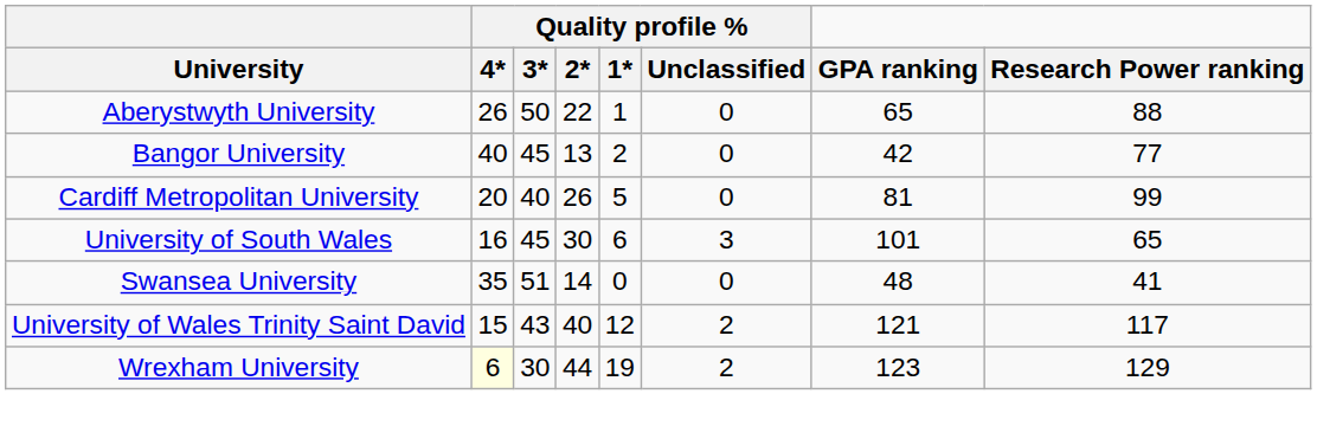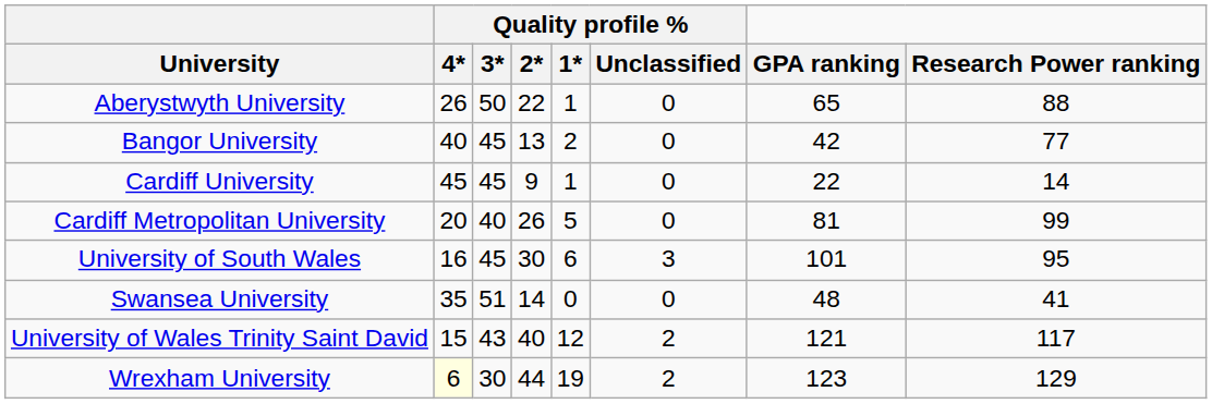 <table class="wikitable sortable plainrowheaders" style="text-align:center;">
 <tr>
 <th colspan="1" rowspan="1" style="border: none;"></th>
 <th colspan="5">Quality profile %</th>
 </tr>
 <tr>
 <th>University</th>
 <th>4*</th>
 <th>3*</th>
 <th>2*</th>
 <th>1*</th>
 <th>Unclassified</th>
 <th>GPA ranking</th>
 <th>Research Power ranking</th>
 </tr>
 <tr>
 <td><a href='#'>Aberystwyth University</a></td>
 <td>26</td>
 <td>50</td>
 <td>22</td>
 <td>1</td>
 <td>0</td>
 <td>65</td>
 <td>88</td>
 </tr>
 <tr>
 <td><a href='#'>Bangor University</a></td>
 <td>40</td>
 <td>45</td>
 <td>13</td>
 <td>2</td>
 <td>0</td>
 <td>42</td>
 <td>77</td>
 </tr>
 <tr>
+<td><a href='#'>Cardiff University</a></td>
+<td>45</td>
+<td>45</td>
+<td>9</td>
+<td>1</td>
+<td>0</td>
+<td>22</td>
+<td>14</td>
+</tr>
+<tr>
 <td><a href='#'>Cardiff Metropolitan University</a></td>
 <td>20</td>
 <td>40</td>
 <td>26</td>
 <td>5</td>
 <td>0</td>
 <td>81</td>
 <td>99</td>
 </tr>
 <tr>
 <td><a href='#'>University of South Wales</a></td>
 <td>16</td>
 <td>45</td>
 <td>30</td>
 <td>6</td>
 <td>3</td>
 <td>101</td>
-<td>65</td>
+<td>95</td>
 </tr>
 <tr>
 <td><a href='#'>Swansea University</a></td>
 <td>35</td>
 <td>51</td>
 <td>14</td>
 <td>0</td>
 <td>0</td>
 <td>48</td>
 <td>41</td>
 </tr>
 <tr>
 <td><a href='#'>University of Wales Trinity Saint David</a></td>
 <td>15</td>
 <td>43</td>
 <td>40</td>
 <td>12</td>
 <td>2</td>
 <td>121</td>
 <td>117</td>
 </tr>
 <tr>
 <td><a href='#'>Wrexham University</a></td>
 <td style="background: lightyellow;">6</td>
 <td>30</td>
 <td>44</td>
 <td>19</td>
 <td>2</td>
 <td>123</td>
 <td>129</td>
 </tr>
 </table>
